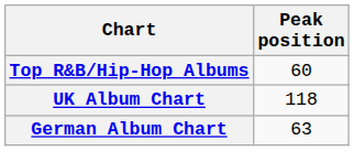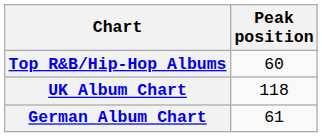 <table class="wikitable sortable plainrowheaders" style="text-align:center;">
 <tr>
 <th>Chart</th>
 <th>Peak<br>position</th>
 </tr>
 <tr>
 <th scope="row"><a href='#'>Top R&B/Hip-Hop Albums</a></th>
 <td>60</td>
 </tr>
 <tr>
 <th scope="row"><a href='#'>UK Album Chart</a></th>
 <td>118</td>
 </tr>
 <tr>
 <th scope="row"><a href='#'>German Album Chart</a></th>
-<td>63</td>
+<td>61</td>
 </tr>
 </table>
